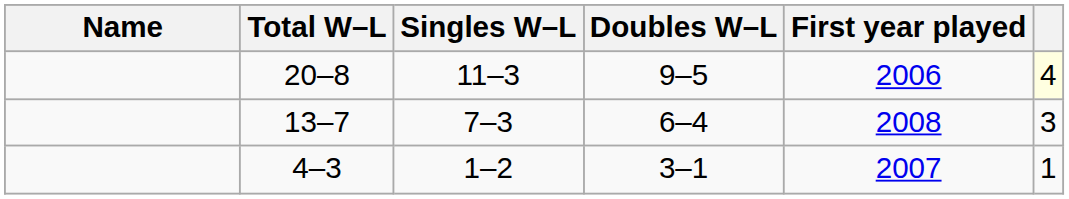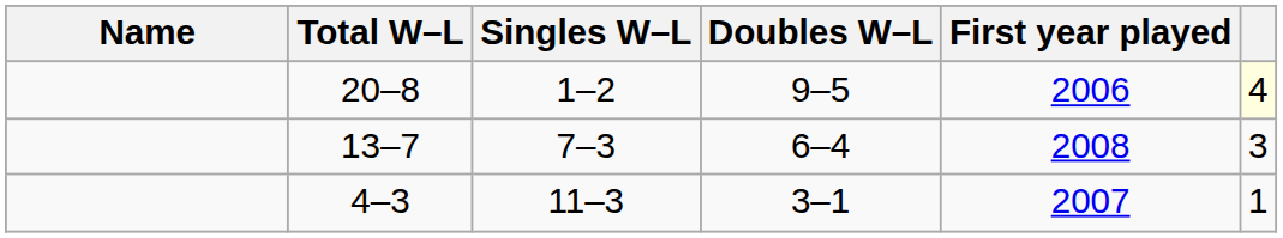 <table class="sortable wikitable" style="text-align:center;">
 <tr>
 <th width="120">Name</th>
 <th>Total W–L</th>
 <th>Singles W–L</th>
 <th>Doubles W–L</th>
 <th>First year played</th>
 <th></th>
 </tr>
 <tr>
 <td align="left"></td>
 <td>20–8</td>
-<td>11–3</td>
+<td>1–2</td>
 <td>9–5</td>
 <td><a href='#'>2006</a></td>
 <td style="background: lightyellow;">4</td>
 </tr>
 <tr>
 <td align="left"></td>
 <td>13–7</td>
 <td>7–3</td>
 <td>6–4</td>
 <td><a href='#'>2008</a></td>
 <td>3</td>
 </tr>
 <tr>
 <td align="left"></td>
 <td>4–3</td>
-<td>1–2</td>
+<td>11–3</td>
 <td>3–1</td>
 <td><a href='#'>2007</a></td>
 <td>1</td>
 </tr>
 </table>
